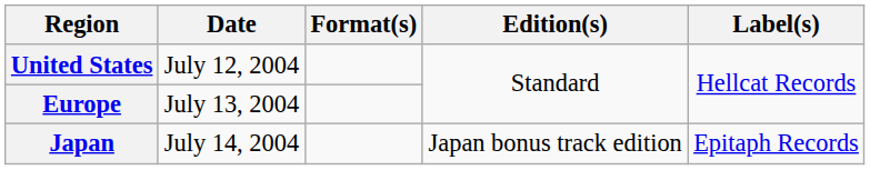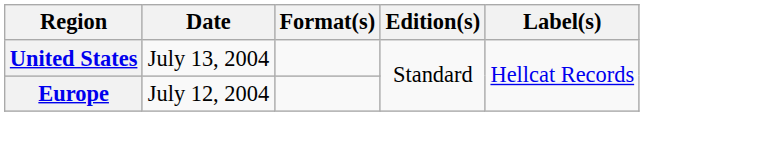 <table class="wikitable sortable plainrowheaders" style="text-align:center">
 <tr>
 <th scope="col">Region</th>
 <th scope="col">Date</th>
 <th scope="col">Format(s)</th>
 <th scope="col">Edition(s)</th>
 <th scope="col">Label(s)</th>
 </tr>
 <tr>
 <th scope="row"><a href='#'>United States</a></th>
-<td>July 12, 2004</td>
+<td>July 13, 2004</td>
 <td></td>
 <td rowspan="2">Standard</td>
 <td rowspan="2"><a href='#'>Hellcat Records</a></td>
 </tr>
 <tr>
 <th scope="row"><a href='#'>Europe</a></th>
-<td>July 13, 2004</td>
+<td>July 12, 2004</td>
 <td></td>
 </tr>
-<tr>
-<th scope="row"><a href='#'>Japan</a></th>
-<td>July 14, 2004</td>
-<td></td>
-<td>Japan bonus track edition</td>
-<td><a href='#'>Epitaph Records</a></td>
-</tr>
 </table>
